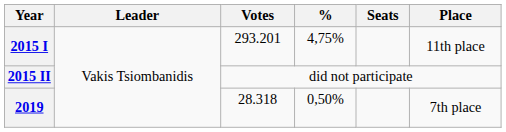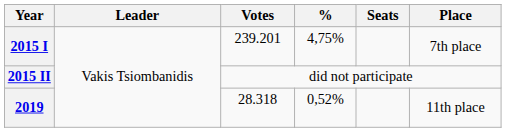 <table class="wikitable" style="text-align:center;">
 <tr>
 <th width="10%">Year</th>
 <th>Leader</th>
 <th>Votes</th>
 <th>%</th>
 <th>Seats</th>
 <th>Place</th>
 </tr>
 <tr>
 <th><a href='#'>2015 Ι</a></th>
 <td rowspan="3">Vakis Tsiombanidis</td>
-<td>293.201<br><br></td>
+<td>239.201<br><br></td>
 <td>4,75%<br><br></td>
 <td></td>
-<td>11th place</td>
+<td>7th place</td>
 </tr>
 <tr>
 <th><a href='#'>2015 ΙΙ</a></th>
 <td colspan="4">did not participate</td>
 </tr>
 <tr>
 <th><a href='#'>2019</a></th>
 <td>28.318<br><br></td>
-<td>0,50%<br><br></td>
+<td>0,52%<br><br></td>
 <td></td>
-<td>7th place</td>
+<td>11th place</td>
 </tr>
 </table>
